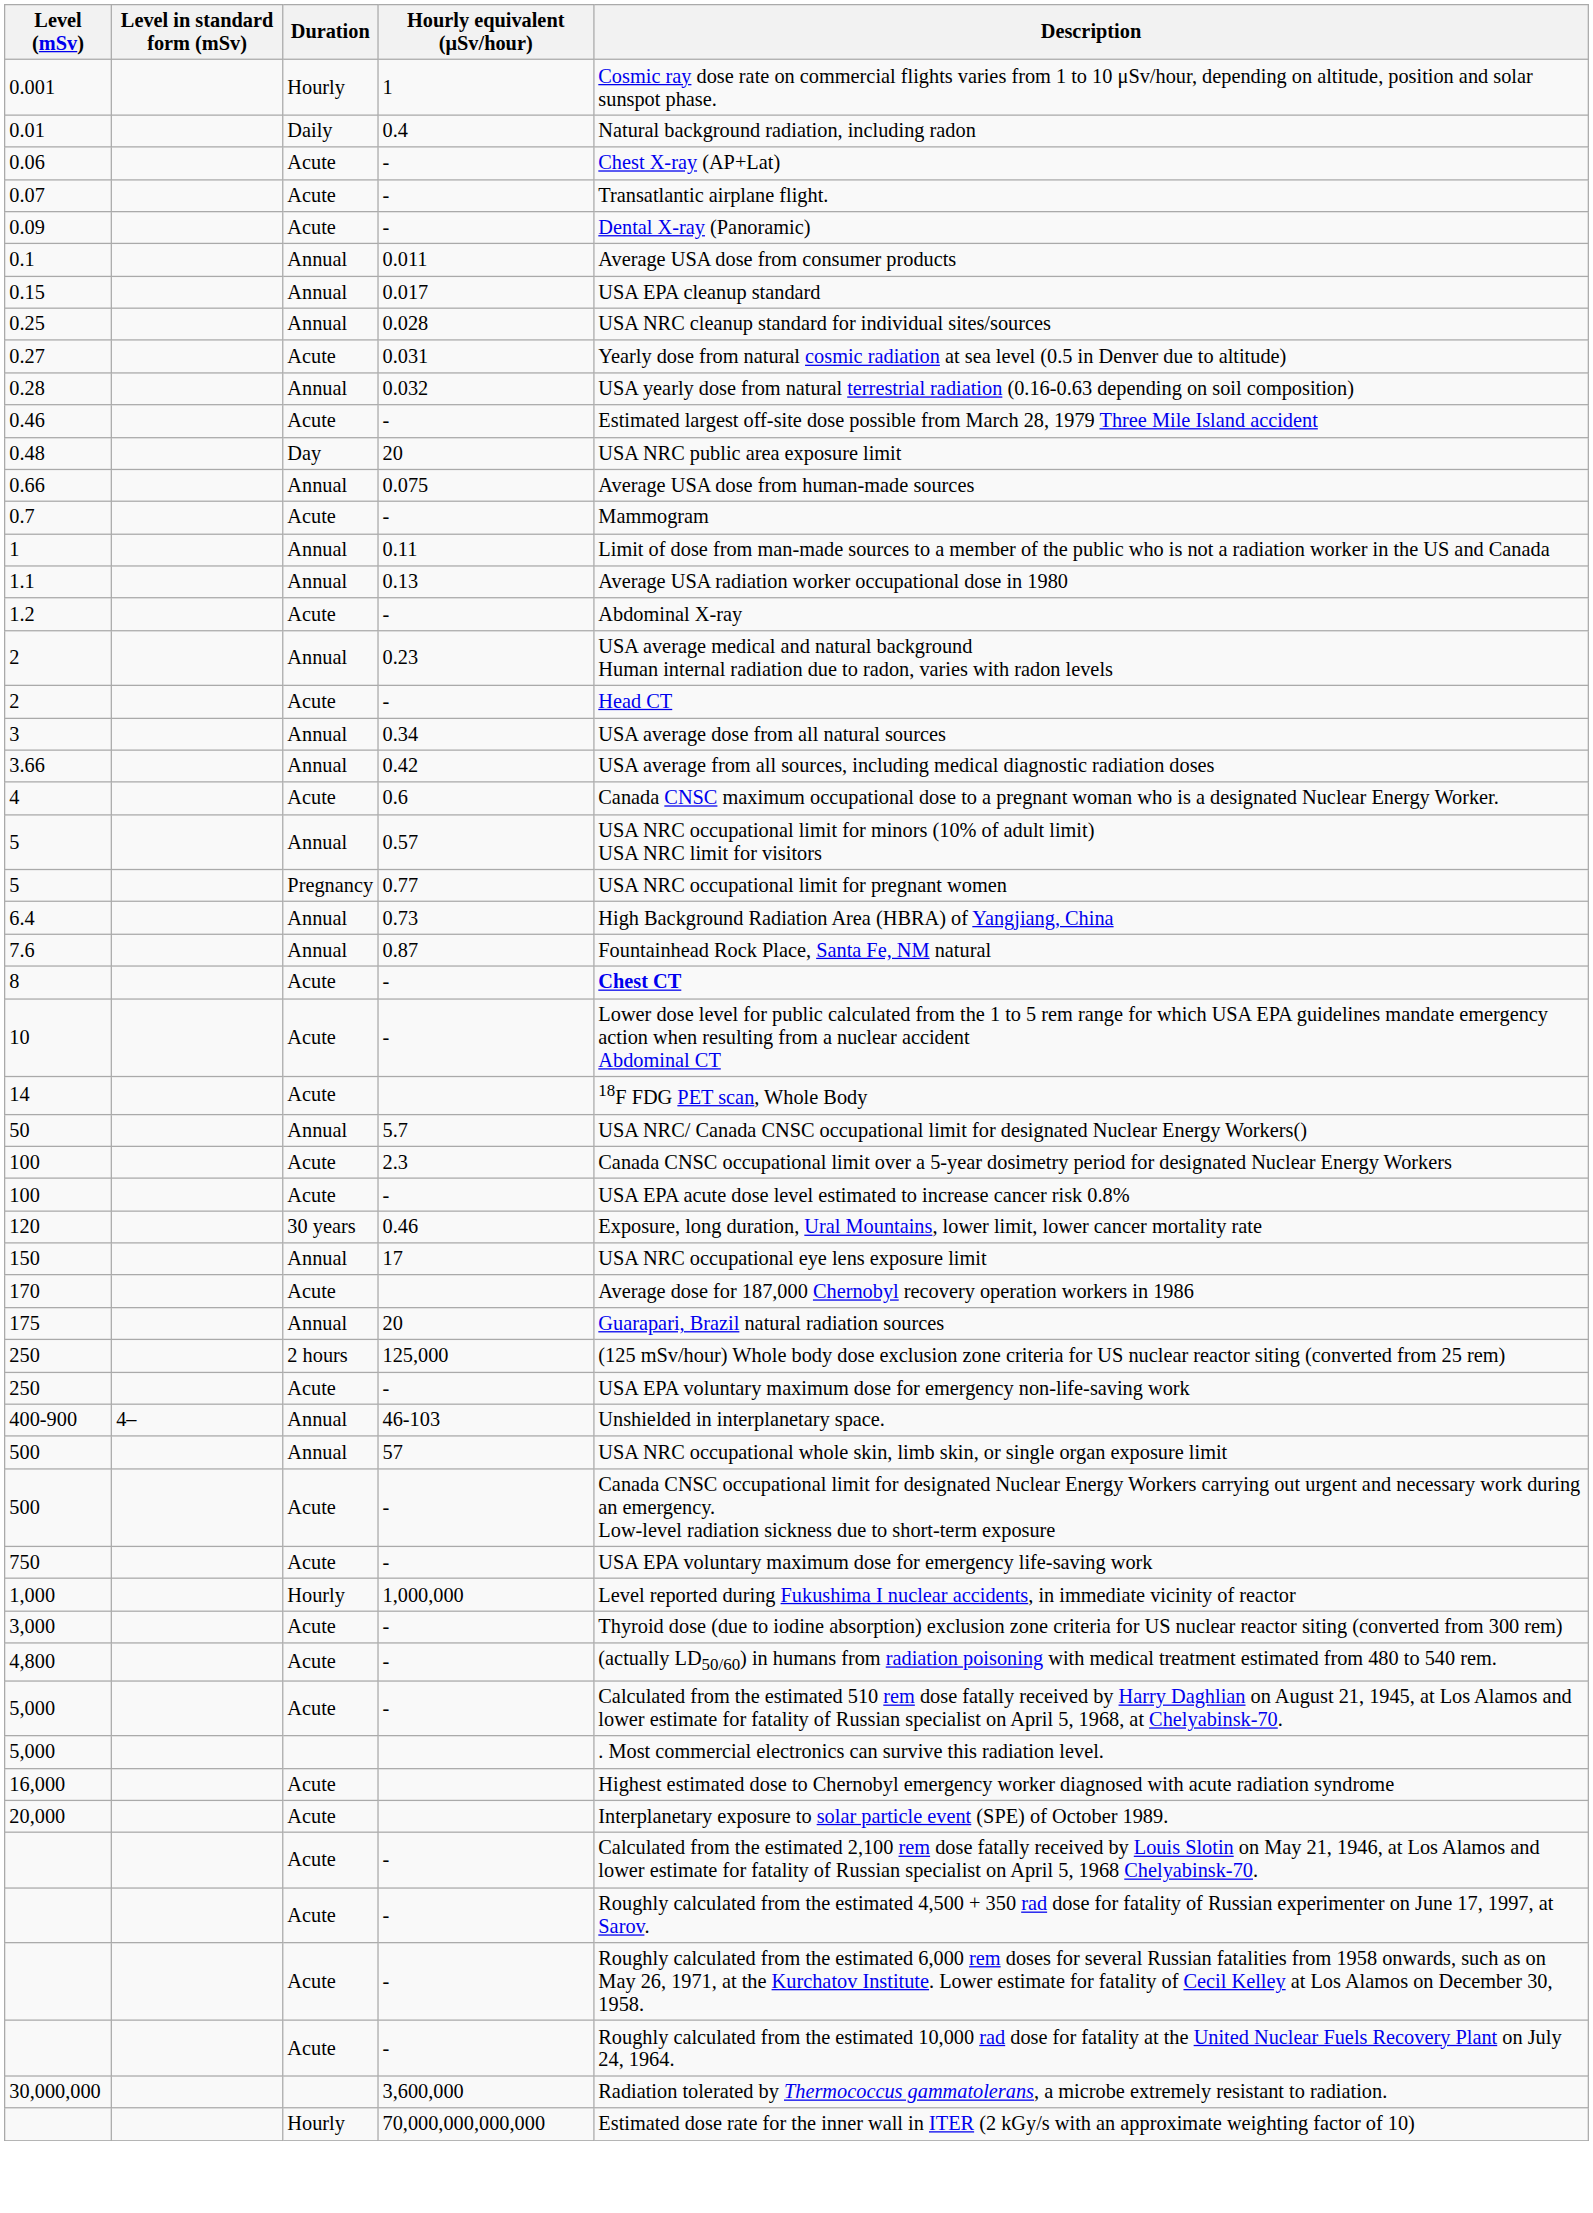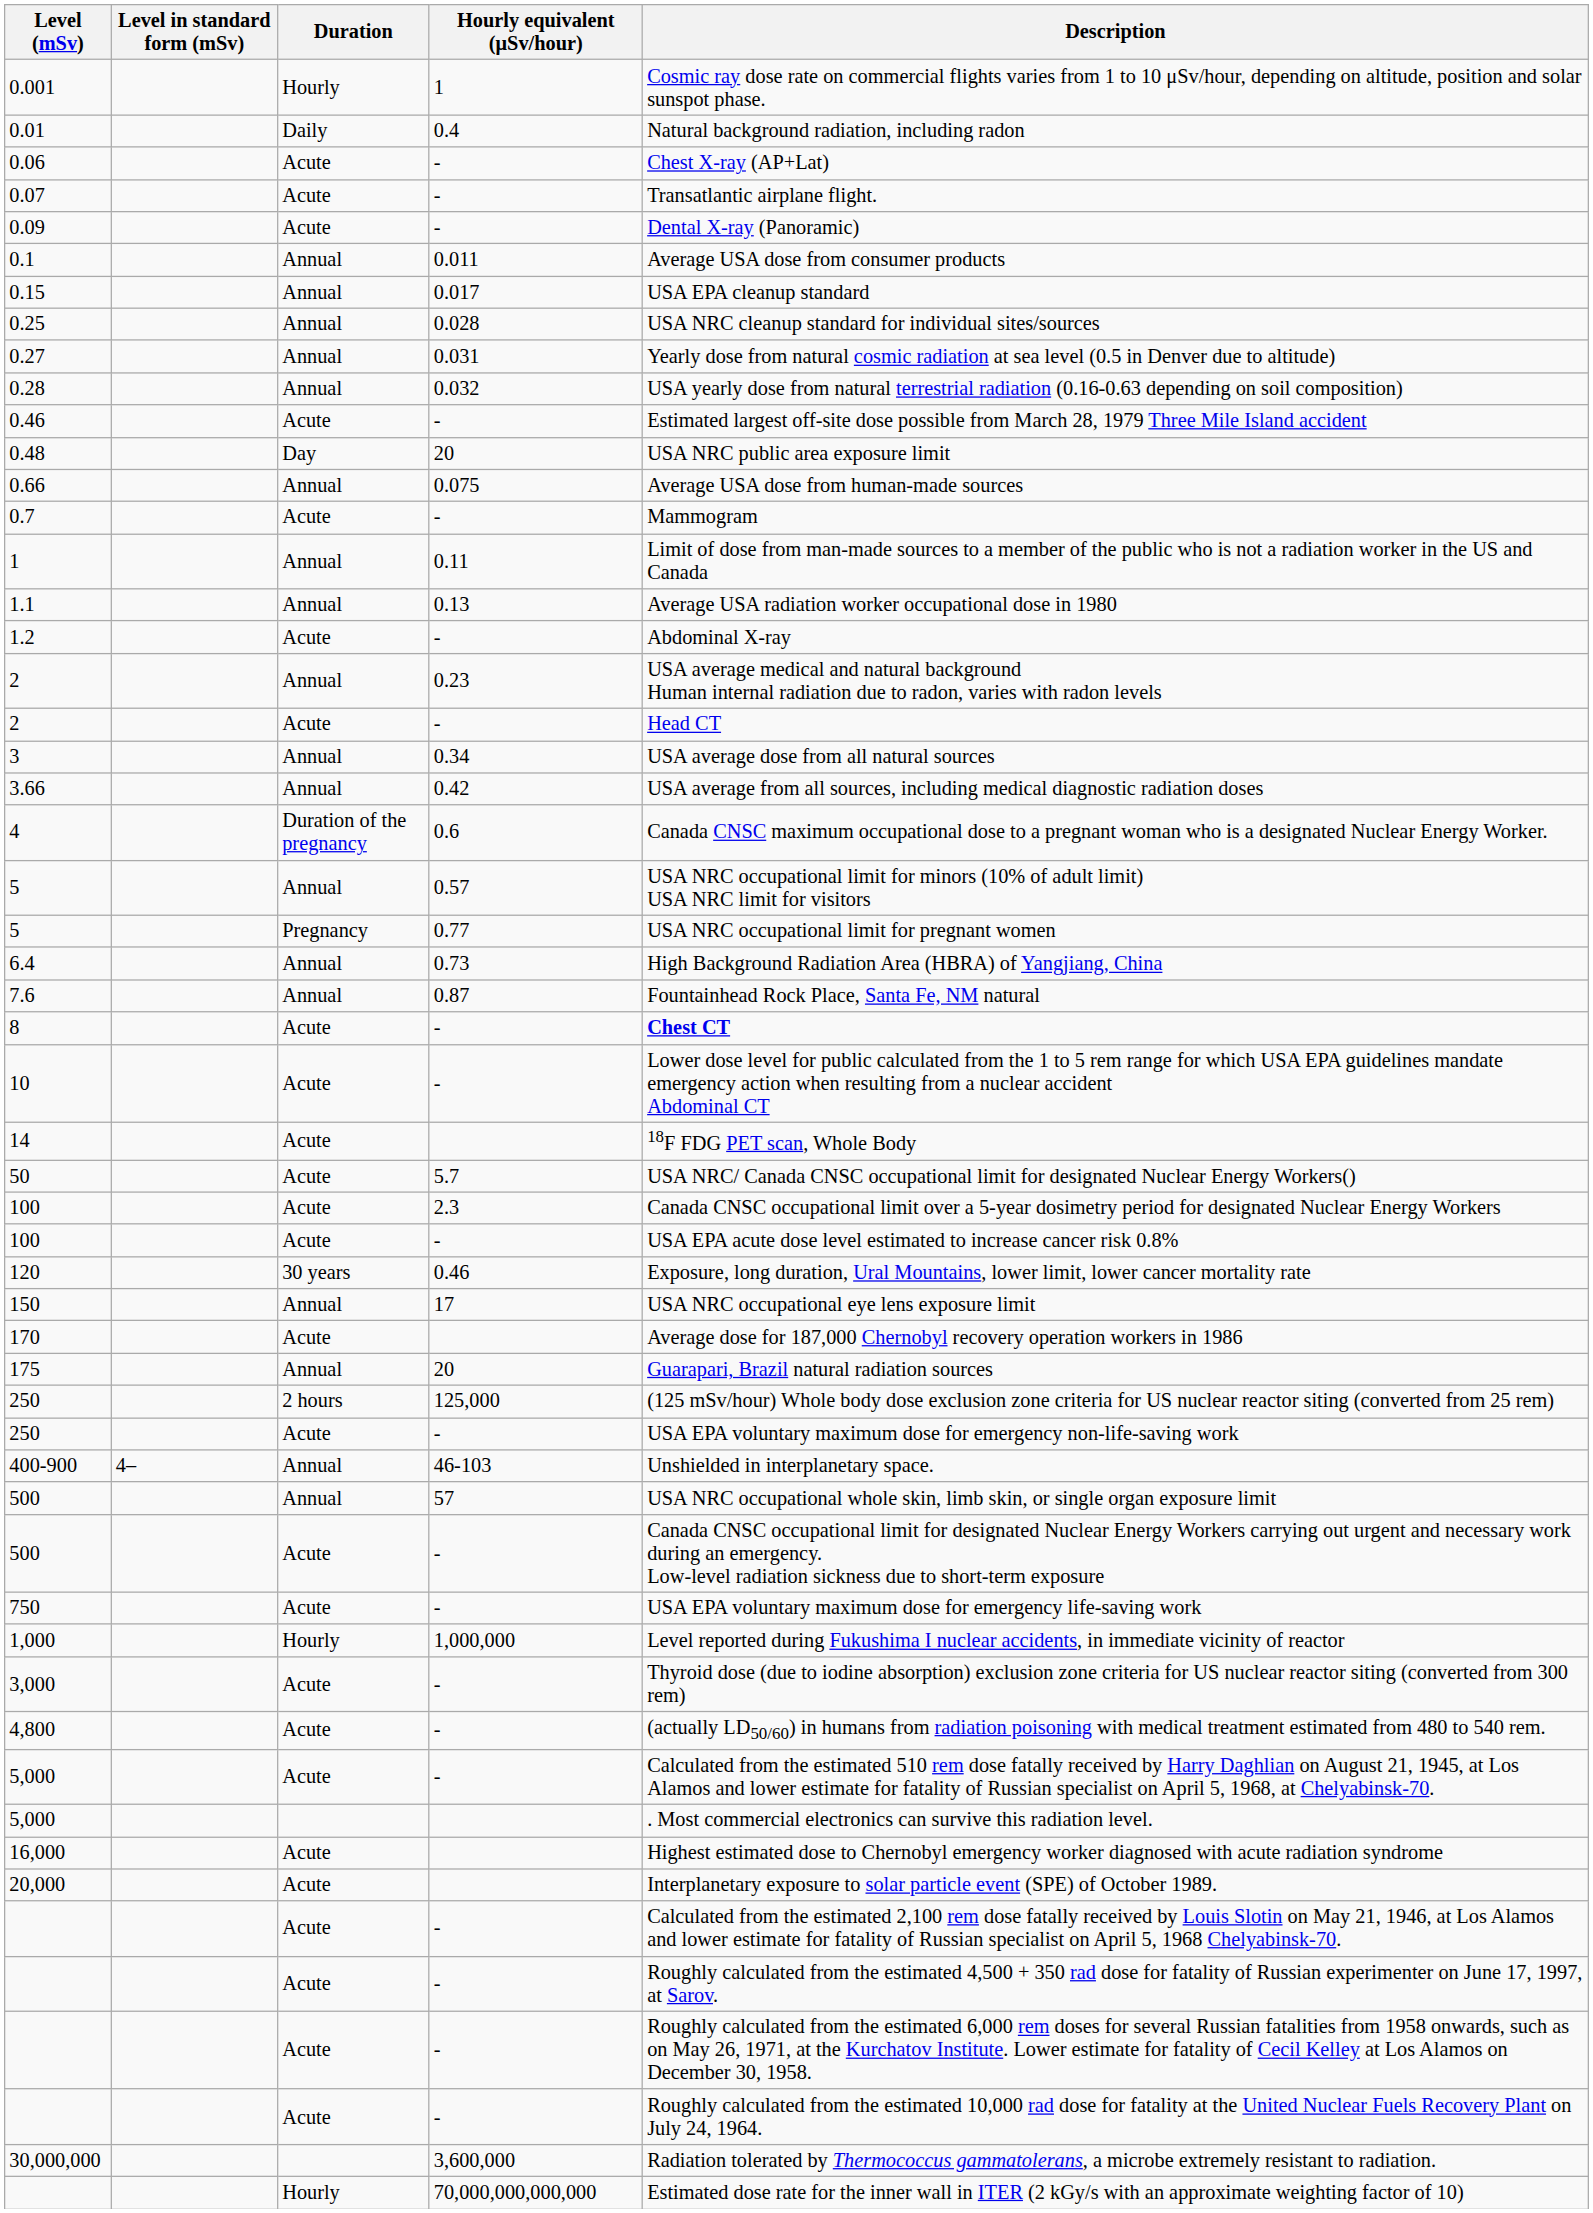 <table class="wikitable sortable">
 <tr>
 <th>Level (<a href='#'>mSv</a>)</th>
 <th>Level in standard form (mSv)</th>
 <th>Duration</th>
 <th>Hourly equivalent (μSv/hour)</th>
 <th>Description</th>
 </tr>
 <tr>
 <td> 0.001</td>
 <td></td>
 <td>Hourly</td>
 <td> 1</td>
 <td><a href='#'>Cosmic ray</a> dose rate on commercial flights varies from 1 to 10 μSv/hour, depending on altitude, position and solar sunspot phase.</td>
 </tr>
 <tr>
 <td> 0.01</td>
 <td></td>
 <td>Daily</td>
 <td> 0.4</td>
 <td>Natural background radiation, including radon</td>
 </tr>
 <tr>
 <td> 0.06</td>
 <td></td>
 <td>Acute</td>
 <td>-</td>
 <td><a href='#'>Chest X-ray</a> (AP+Lat)</td>
 </tr>
 <tr>
 <td> 0.07</td>
 <td></td>
 <td>Acute</td>
 <td>-</td>
 <td>Transatlantic airplane flight.</td>
 </tr>
 <tr>
 <td> 0.09</td>
 <td></td>
 <td>Acute</td>
 <td>-</td>
 <td><a href='#'>Dental X-ray</a> (Panoramic)</td>
 </tr>
 <tr>
 <td> 0.1</td>
 <td></td>
 <td>Annual</td>
 <td> 0.011</td>
 <td>Average USA dose from consumer products</td>
 </tr>
 <tr>
 <td> 0.15</td>
 <td></td>
 <td>Annual</td>
 <td> 0.017</td>
 <td>USA EPA cleanup standard </td>
 </tr>
 <tr>
 <td> 0.25</td>
 <td></td>
 <td>Annual</td>
 <td> 0.028</td>
 <td>USA NRC cleanup standard for individual sites/sources </td>
 </tr>
 <tr>
 <td> 0.27</td>
 <td></td>
-<td>Acute</td>
+<td>Annual</td>
 <td> 0.031</td>
 <td>Yearly dose from natural <a href='#'>cosmic radiation</a> at sea level (0.5 in Denver due to altitude)</td>
 </tr>
 <tr>
 <td> 0.28</td>
 <td></td>
 <td>Annual</td>
 <td> 0.032</td>
 <td>USA yearly dose from natural <a href='#'>terrestrial radiation</a> (0.16-0.63 depending on soil composition)</td>
 </tr>
 <tr>
 <td> 0.46</td>
 <td></td>
 <td>Acute</td>
 <td>-</td>
 <td>Estimated largest off-site dose possible from March 28, 1979 <a href='#'>Three Mile Island accident</a></td>
 </tr>
 <tr>
 <td> 0.48</td>
 <td></td>
 <td>Day</td>
 <td> 20</td>
 <td>USA NRC public area exposure limit</td>
 </tr>
 <tr>
 <td> 0.66</td>
 <td></td>
 <td>Annual</td>
 <td> 0.075</td>
 <td>Average USA dose from human-made sources</td>
 </tr>
 <tr>
 <td> 0.7</td>
 <td></td>
 <td>Acute</td>
 <td>-</td>
 <td>Mammogram</td>
 </tr>
 <tr>
 <td> 1</td>
 <td></td>
 <td>Annual</td>
 <td> 0.11</td>
 <td>Limit of dose from man-made sources to a member of the public who is not a radiation worker in the US and Canada</td>
 </tr>
 <tr>
 <td> 1.1</td>
 <td></td>
 <td>Annual</td>
 <td> 0.13</td>
 <td>Average USA radiation worker occupational dose in 1980</td>
 </tr>
 <tr>
 <td> 1.2</td>
 <td></td>
 <td>Acute</td>
 <td>-</td>
 <td>Abdominal X-ray</td>
 </tr>
 <tr>
 <td> 2</td>
 <td></td>
 <td>Annual</td>
 <td> 0.23</td>
 <td>USA average medical and natural background <br>Human internal radiation due to radon, varies with radon levels</td>
 </tr>
 <tr>
 <td> 2</td>
 <td></td>
 <td>Acute</td>
 <td>-</td>
 <td><a href='#'>Head CT</a></td>
 </tr>
 <tr>
 <td> 3</td>
 <td></td>
 <td>Annual</td>
 <td> 0.34</td>
 <td>USA average dose from all natural sources</td>
 </tr>
 <tr>
 <td> 3.66</td>
 <td></td>
 <td>Annual</td>
 <td> 0.42</td>
 <td>USA average from all sources, including medical diagnostic radiation doses</td>
 </tr>
 <tr>
 <td> 4</td>
 <td></td>
-<td>Acute</td>
+<td>Duration of the <a href='#'>pregnancy</a></td>
 <td> 0.6</td>
 <td>Canada <a href='#'>CNSC</a> maximum occupational dose to a pregnant woman who is a designated Nuclear Energy Worker.</td>
 </tr>
 <tr>
 <td> 5</td>
 <td></td>
 <td>Annual</td>
 <td> 0.57</td>
 <td>USA NRC occupational limit for minors (10% of adult limit)<br>USA NRC limit for visitors</td>
 </tr>
 <tr>
 <td> 5</td>
 <td></td>
 <td>Pregnancy</td>
 <td> 0.77</td>
 <td>USA NRC occupational limit for pregnant women</td>
 </tr>
 <tr>
 <td> 6.4</td>
 <td></td>
 <td>Annual</td>
 <td> 0.73</td>
 <td>High Background Radiation Area (HBRA) of <a href='#'>Yangjiang, China</a></td>
 </tr>
 <tr>
 <td> 7.6</td>
 <td></td>
 <td>Annual</td>
 <td> 0.87</td>
 <td>Fountainhead Rock Place, <a href='#'>Santa Fe, NM</a> natural</td>
 </tr>
 <tr>
 <td> 8</td>
 <td></td>
 <td>Acute</td>
 <td>-</td>
 <td><strong><a href='#'>Chest CT</a></strong></td>
 </tr>
 <tr>
 <td> 10</td>
 <td></td>
 <td>Acute</td>
 <td>-</td>
 <td>Lower dose level for public calculated from the 1 to 5 rem range for which USA EPA guidelines mandate emergency action when resulting from a nuclear accident<br><a href='#'>Abdominal CT</a></td>
 </tr>
 <tr>
 <td> 14</td>
 <td></td>
 <td>Acute</td>
 <td></td>
 <td><sup>18</sup>F FDG <a href='#'>PET scan</a>, Whole Body</td>
 </tr>
 <tr>
 <td> 50</td>
 <td></td>
-<td>Annual</td>
+<td>Acute</td>
 <td> 5.7</td>
 <td>USA NRC/ Canada CNSC occupational limit for designated Nuclear Energy Workers()</td>
 </tr>
 <tr>
 <td> 100</td>
 <td></td>
 <td>Acute</td>
 <td> 2.3</td>
 <td>Canada CNSC occupational limit over a 5-year dosimetry period for designated Nuclear Energy Workers</td>
 </tr>
 <tr>
 <td> 100</td>
 <td></td>
 <td>Acute</td>
 <td>-</td>
 <td>USA EPA acute dose level estimated to increase cancer risk 0.8%</td>
 </tr>
 <tr>
 <td> 120</td>
 <td></td>
 <td>30 years</td>
 <td> 0.46</td>
 <td>Exposure, long duration, <a href='#'>Ural Mountains</a>, lower limit, lower cancer mortality rate</td>
 </tr>
 <tr>
 <td> 150</td>
 <td></td>
 <td>Annual</td>
 <td> 17</td>
 <td>USA NRC occupational eye lens exposure limit </td>
 </tr>
 <tr>
 <td> 170</td>
 <td></td>
 <td>Acute</td>
 <td></td>
 <td>Average dose for 187,000 <a href='#'>Chernobyl</a> recovery operation workers in 1986</td>
 </tr>
 <tr>
 <td> 175</td>
 <td></td>
 <td>Annual</td>
 <td> 20</td>
 <td><a href='#'>Guarapari, Brazil</a> natural radiation sources</td>
 </tr>
 <tr>
 <td> 250</td>
 <td></td>
 <td>2 hours</td>
 <td> 125,000</td>
 <td>(125 mSv/hour) Whole body dose exclusion zone criteria for US nuclear reactor siting (converted from 25 rem)</td>
 </tr>
 <tr>
 <td> 250</td>
 <td></td>
 <td>Acute</td>
 <td>-</td>
 <td>USA EPA voluntary maximum dose for emergency non-life-saving work</td>
 </tr>
 <tr>
 <td> 400-900</td>
 <td>4–</td>
 <td>Annual</td>
 <td> 46-103</td>
 <td>Unshielded in interplanetary space.</td>
 </tr>
 <tr>
 <td> 500</td>
 <td></td>
 <td>Annual</td>
 <td> 57</td>
 <td>USA NRC occupational whole skin, limb skin, or single organ exposure limit</td>
 </tr>
 <tr>
 <td> 500</td>
 <td></td>
 <td>Acute</td>
 <td>-</td>
 <td>Canada CNSC occupational limit for designated Nuclear Energy Workers carrying out urgent and necessary work during an emergency.<br>Low-level radiation sickness due to short-term exposure</td>
 </tr>
 <tr>
 <td> 750</td>
 <td></td>
 <td>Acute</td>
 <td>-</td>
 <td>USA EPA voluntary maximum dose for emergency life-saving work</td>
 </tr>
 <tr>
 <td> 1,000</td>
 <td></td>
 <td>Hourly</td>
 <td> 1,000,000</td>
 <td>Level reported during <a href='#'>Fukushima I nuclear accidents</a>, in immediate vicinity of reactor</td>
 </tr>
 <tr>
 <td> 3,000</td>
 <td></td>
 <td>Acute</td>
 <td>-</td>
 <td>Thyroid dose (due to iodine absorption) exclusion zone criteria for US nuclear reactor siting (converted from 300 rem)</td>
 </tr>
 <tr>
 <td> 4,800</td>
 <td></td>
 <td>Acute</td>
 <td>-</td>
 <td> (actually LD<sub>50/60</sub>) in humans from <a href='#'>radiation poisoning</a> with medical treatment estimated from 480 to 540 rem.</td>
 </tr>
 <tr>
 <td> 5,000</td>
 <td></td>
 <td>Acute</td>
 <td>-</td>
 <td>Calculated from the estimated 510 <a href='#'>rem</a> dose fatally received by <a href='#'>Harry Daghlian</a> on August 21, 1945, at Los Alamos and lower estimate for fatality of Russian specialist on April 5, 1968, at <a href='#'>Chelyabinsk-70</a>.</td>
 </tr>
 <tr>
 <td> 5,000</td>
 <td></td>
 <td></td>
 <td></td>
 <td>. Most commercial electronics can survive this radiation level.</td>
 </tr>
 <tr>
 <td> 16,000</td>
 <td></td>
 <td>Acute</td>
 <td></td>
 <td>Highest estimated dose to Chernobyl emergency worker diagnosed with acute radiation syndrome</td>
 </tr>
 <tr>
 <td> 20,000</td>
 <td></td>
 <td>Acute</td>
 <td> </td>
 <td>Interplanetary exposure to <a href='#'>solar particle event</a> (SPE) of October 1989.</td>
 </tr>
 <tr>
 <td> </td>
 <td></td>
 <td>Acute</td>
 <td>-</td>
 <td>Calculated from the estimated 2,100 <a href='#'>rem</a> dose fatally received by <a href='#'>Louis Slotin</a> on May 21, 1946, at Los Alamos and lower estimate for fatality of Russian specialist on April 5, 1968 <a href='#'>Chelyabinsk-70</a>.</td>
 </tr>
 <tr>
 <td> </td>
 <td></td>
 <td>Acute</td>
 <td>-</td>
 <td>Roughly calculated from the estimated 4,500 + 350 <a href='#'>rad</a> dose for fatality of Russian experimenter on June 17, 1997, at <a href='#'>Sarov</a>.</td>
 </tr>
 <tr>
 <td> </td>
 <td></td>
 <td>Acute</td>
 <td>-</td>
 <td>Roughly calculated from the estimated 6,000 <a href='#'>rem</a> doses for several Russian fatalities from 1958 onwards, such as on May 26, 1971, at the <a href='#'>Kurchatov Institute</a>. Lower estimate for fatality of <a href='#'>Cecil Kelley</a> at Los Alamos on December 30, 1958.</td>
 </tr>
 <tr>
 <td> </td>
 <td></td>
 <td>Acute</td>
 <td>-</td>
 <td>Roughly calculated from the estimated 10,000 <a href='#'>rad</a> dose for fatality at the <a href='#'>United Nuclear Fuels Recovery Plant</a> on July 24, 1964.</td>
 </tr>
 <tr>
 <td>30,000,000</td>
 <td></td>
 <td></td>
 <td>3,600,000</td>
 <td>Radiation tolerated by <em><a href='#'>Thermococcus gammatolerans</a></em>, a microbe extremely resistant to radiation.</td>
 </tr>
 <tr>
 <td> </td>
 <td></td>
 <td>Hourly</td>
 <td> 70,000,000,000,000</td>
 <td>Estimated dose rate for the inner wall in <a href='#'>ITER</a> (2 kGy/s with an approximate weighting factor of 10)</td>
 </tr>
 </table>
